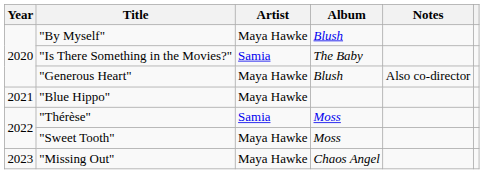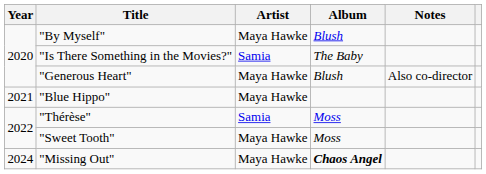 <table class="wikitable sortable">
 <tr>
 <th>Year</th>
 <th>Title</th>
 <th>Artist</th>
 <th>Album</th>
 <th>Notes</th>
 <th class="unsortable"></th>
 </tr>
 <tr>
 <td rowspan="3">2020</td>
 <td>"By Myself"</td>
 <td>Maya Hawke</td>
 <td><em><a href='#'>Blush</a></em></td>
 <td></td>
 <td></td>
 </tr>
 <tr>
 <td>"Is There Something in the Movies?"</td>
 <td><a href='#'>Samia</a></td>
 <td><em>The Baby</em></td>
 <td></td>
 <td></td>
 </tr>
 <tr>
 <td>"Generous Heart"</td>
 <td>Maya Hawke</td>
 <td><em>Blush</em></td>
 <td>Also co-director</td>
 <td></td>
 </tr>
 <tr>
 <td>2021</td>
 <td>"Blue Hippo"</td>
 <td>Maya Hawke</td>
 <td></td>
 <td></td>
 <td></td>
 </tr>
 <tr>
 <td rowspan="2">2022</td>
 <td>"Thérèse"</td>
 <td><a href='#'>Samia</a></td>
 <td><em><a href='#'>Moss</a></em></td>
 <td></td>
 <td></td>
 </tr>
 <tr>
 <td>"Sweet Tooth"</td>
 <td>Maya Hawke</td>
 <td><em>Moss</em></td>
 <td></td>
 <td></td>
 </tr>
 <tr>
-<td>2023</td>
+<td>2024</td>
 <td>"Missing Out"</td>
 <td>Maya Hawke</td>
-<td><em>Chaos Angel</em></td>
+<td><strong><em>Chaos Angel</em></strong></td>
 <td></td>
 <td></td>
 </tr>
 </table>
